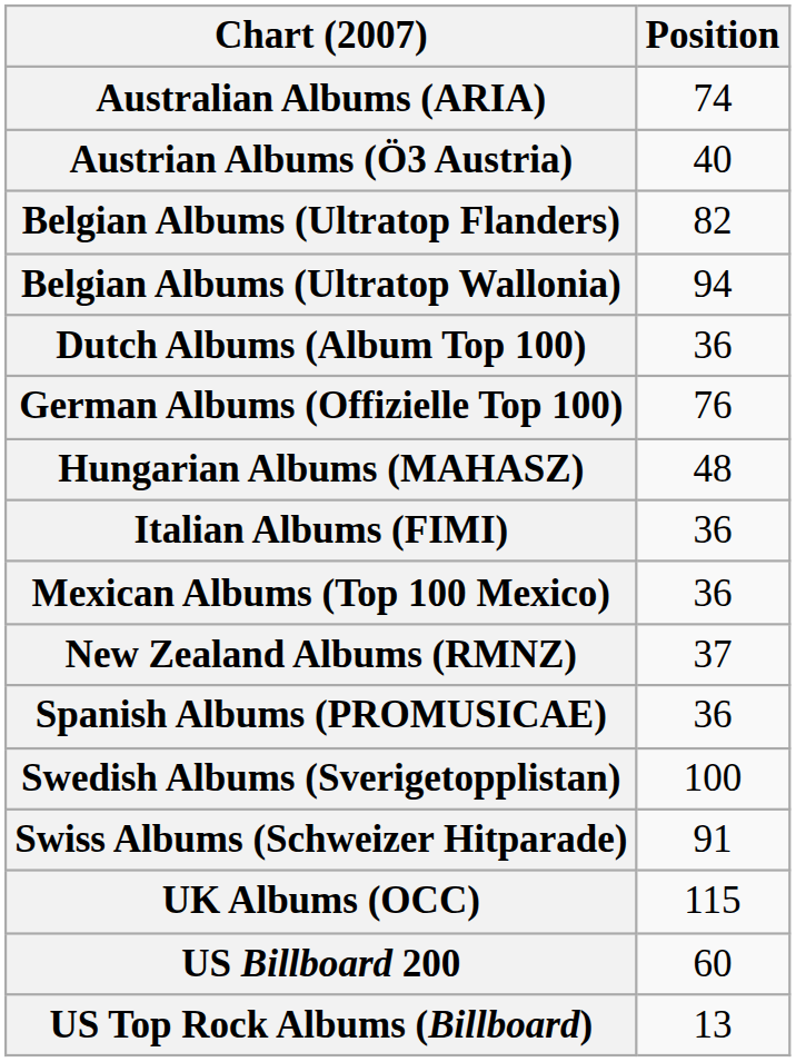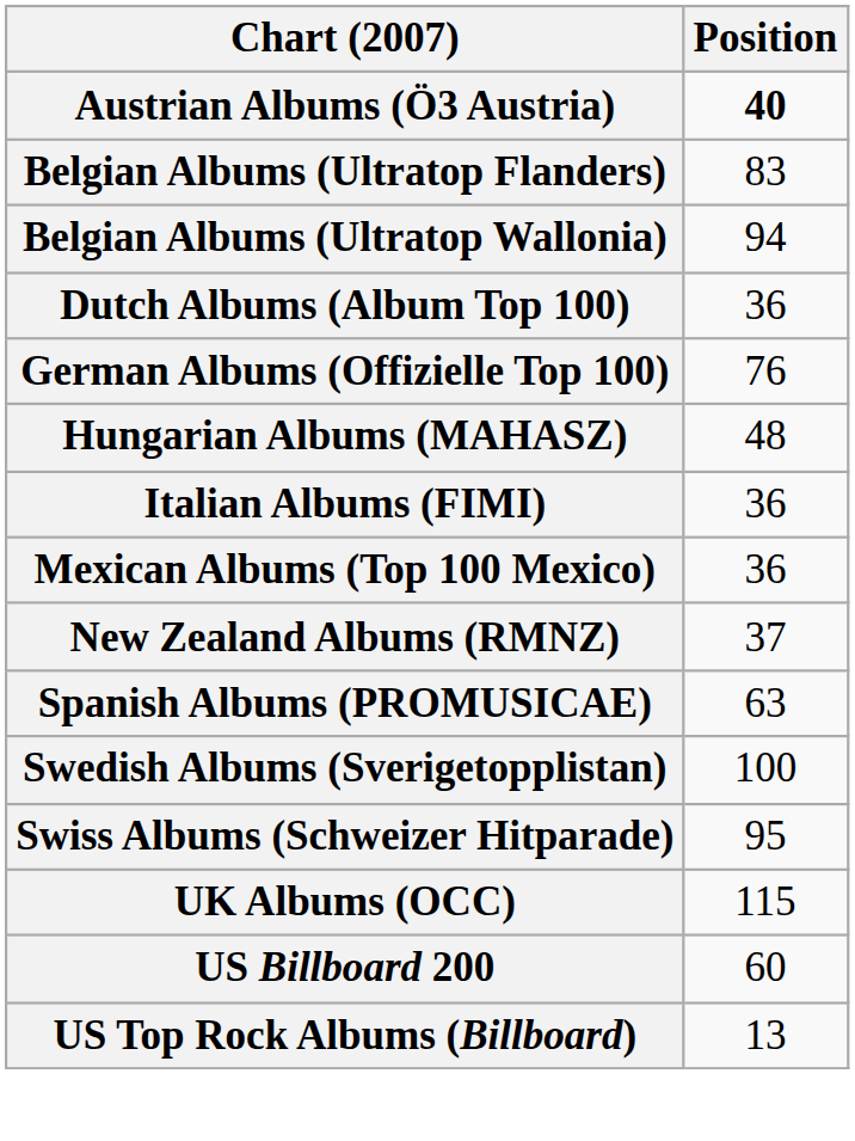 <table class="wikitable sortable plainrowheaders" style="text-align:center">
 <tr>
 <th scope="col">Chart (2007)</th>
 <th scope="col">Position</th>
 </tr>
 <tr>
-<th scope="row">Australian Albums (ARIA)</th>
-<td>74</td>
-</tr>
-<tr>
 <th scope="row">Austrian Albums (Ö3 Austria)</th>
-<td>40</td>
+<td><strong>40</strong></td>
 </tr>
 <tr>
 <th scope="row">Belgian Albums (Ultratop Flanders)</th>
-<td>82</td>
+<td>83</td>
 </tr>
 <tr>
 <th scope="row">Belgian Albums (Ultratop Wallonia)</th>
 <td>94</td>
 </tr>
 <tr>
 <th scope="row">Dutch Albums (Album Top 100)</th>
 <td>36</td>
 </tr>
 <tr>
 <th scope="row">German Albums (Offizielle Top 100)</th>
 <td>76</td>
 </tr>
 <tr>
 <th scope="row">Hungarian Albums (MAHASZ)</th>
 <td>48</td>
 </tr>
 <tr>
 <th scope="row">Italian Albums (FIMI)</th>
 <td>36</td>
 </tr>
 <tr>
 <th scope="row">Mexican Albums (Top 100 Mexico)</th>
 <td>36</td>
 </tr>
 <tr>
 <th scope="row">New Zealand Albums (RMNZ)</th>
 <td>37</td>
 </tr>
 <tr>
 <th scope="row">Spanish Albums (PROMUSICAE)</th>
-<td>36</td>
+<td>63</td>
 </tr>
 <tr>
 <th scope="row">Swedish Albums (Sverigetopplistan)</th>
 <td>100</td>
 </tr>
 <tr>
 <th scope="row">Swiss Albums (Schweizer Hitparade)</th>
-<td>91</td>
+<td>95</td>
 </tr>
 <tr>
 <th scope="row">UK Albums (OCC)</th>
 <td>115</td>
 </tr>
 <tr>
 <th scope="row">US <em>Billboard</em> 200</th>
 <td>60</td>
 </tr>
 <tr>
 <th scope="row">US Top Rock Albums (<em>Billboard</em>)</th>
 <td>13</td>
 </tr>
 </table>
